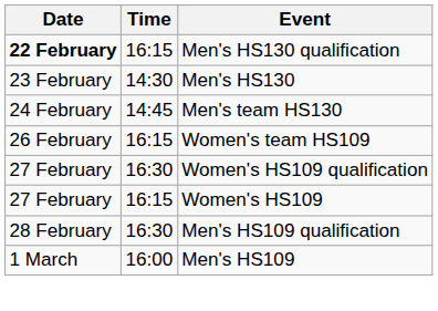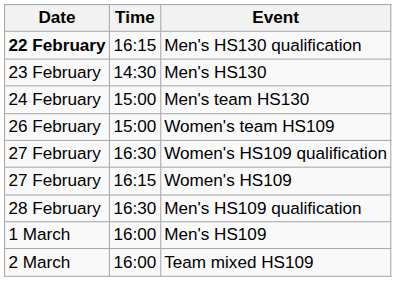 <table class="wikitable">
 <tr>
 <th>Date</th>
 <th>Time</th>
 <th>Event</th>
 </tr>
 <tr>
 <td><strong>22 February</strong></td>
 <td>16:15</td>
 <td>Men's HS130 qualification</td>
 </tr>
 <tr>
 <td>23 February</td>
 <td>14:30</td>
 <td>Men's HS130</td>
 </tr>
 <tr>
 <td>24 February</td>
-<td>14:45</td>
+<td>15:00</td>
 <td>Men's team HS130</td>
 </tr>
 <tr>
 <td>26 February</td>
-<td>16:15</td>
+<td>15:00</td>
 <td>Women's team HS109</td>
 </tr>
 <tr>
 <td>27 February</td>
 <td>16:30</td>
 <td>Women's HS109 qualification</td>
 </tr>
 <tr>
 <td>27 February</td>
 <td>16:15</td>
 <td>Women's HS109</td>
 </tr>
 <tr>
 <td>28 February</td>
 <td>16:30</td>
 <td>Men's HS109 qualification</td>
 </tr>
 <tr>
 <td>1 March</td>
 <td>16:00</td>
 <td>Men's HS109</td>
 </tr>
+<tr>
+<td>2 March</td>
+<td>16:00</td>
+<td>Team mixed HS109</td>
+</tr>
 </table>
